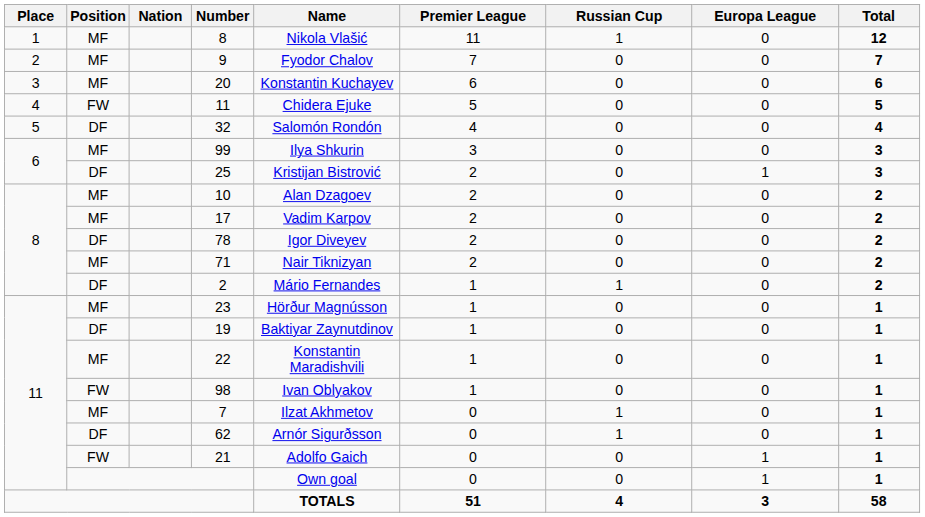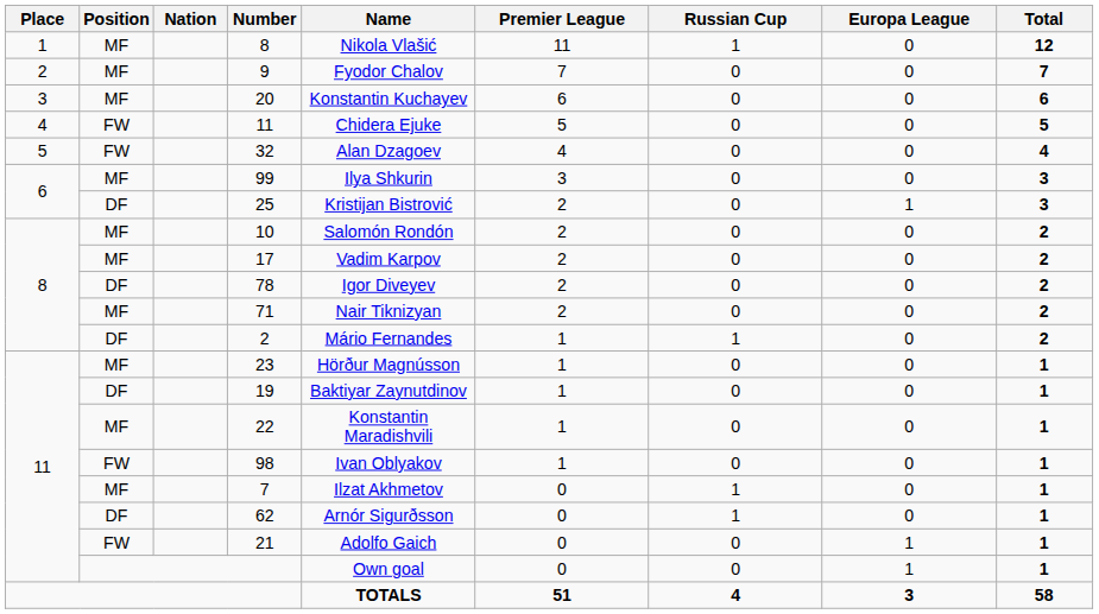 <table class="wikitable" style="font-size: 95%; text-align: center;">
 <tr>
 <th width=60>Place</th>
 <th width=60>Position</th>
 <th width=60>Nation</th>
 <th width=60>Number</th>
 <th width=150>Name</th>
 <th width=150>Premier League</th>
 <th width=150>Russian Cup</th>
 <th width=150>Europa League</th>
 <th width=80>Total</th>
 </tr>
 <tr>
 <td>1</td>
 <td>MF</td>
 <td></td>
 <td>8</td>
 <td><a href='#'>Nikola Vlašić</a></td>
 <td>11</td>
 <td>1</td>
 <td>0</td>
 <td><strong>12</strong></td>
 </tr>
 <tr>
 <td>2</td>
 <td>MF</td>
 <td></td>
 <td>9</td>
 <td><a href='#'>Fyodor Chalov</a></td>
 <td>7</td>
 <td>0</td>
 <td>0</td>
 <td><strong>7</strong></td>
 </tr>
 <tr>
 <td>3</td>
 <td>MF</td>
 <td></td>
 <td>20</td>
 <td><a href='#'>Konstantin Kuchayev</a></td>
 <td>6</td>
 <td>0</td>
 <td>0</td>
 <td><strong>6</strong></td>
 </tr>
 <tr>
 <td>4</td>
 <td>FW</td>
 <td></td>
 <td>11</td>
 <td><a href='#'>Chidera Ejuke</a></td>
 <td>5</td>
 <td>0</td>
 <td>0</td>
 <td><strong>5</strong></td>
 </tr>
 <tr>
 <td>5</td>
-<td>DF</td>
+<td>FW</td>
 <td></td>
 <td>32</td>
-<td><a href='#'>Salomón Rondón</a></td>
+<td><a href='#'>Alan Dzagoev</a></td>
 <td>4</td>
 <td>0</td>
 <td>0</td>
 <td><strong>4</strong></td>
 </tr>
 <tr>
 <td rowspan="2">6</td>
 <td>MF</td>
 <td></td>
 <td>99</td>
 <td><a href='#'>Ilya Shkurin</a></td>
 <td>3</td>
 <td>0</td>
 <td>0</td>
 <td><strong>3</strong></td>
 </tr>
 <tr>
 <td>DF</td>
 <td></td>
 <td>25</td>
 <td><a href='#'>Kristijan Bistrović</a></td>
 <td>2</td>
 <td>0</td>
 <td>1</td>
 <td><strong>3</strong></td>
 </tr>
 <tr>
 <td rowspan="5">8</td>
 <td>MF</td>
 <td></td>
 <td>10</td>
-<td><a href='#'>Alan Dzagoev</a></td>
+<td><a href='#'>Salomón Rondón</a></td>
 <td>2</td>
 <td>0</td>
 <td>0</td>
 <td><strong>2</strong></td>
 </tr>
 <tr>
 <td>MF</td>
 <td></td>
 <td>17</td>
 <td><a href='#'>Vadim Karpov</a></td>
 <td>2</td>
 <td>0</td>
 <td>0</td>
 <td><strong>2</strong></td>
 </tr>
 <tr>
 <td>DF</td>
 <td></td>
 <td>78</td>
 <td><a href='#'>Igor Diveyev</a></td>
 <td>2</td>
 <td>0</td>
 <td>0</td>
 <td><strong>2</strong></td>
 </tr>
 <tr>
 <td>MF</td>
 <td></td>
 <td>71</td>
 <td><a href='#'>Nair Tiknizyan</a></td>
 <td>2</td>
 <td>0</td>
 <td>0</td>
 <td><strong>2</strong></td>
 </tr>
 <tr>
 <td>DF</td>
 <td></td>
 <td>2</td>
 <td><a href='#'>Mário Fernandes</a></td>
 <td>1</td>
 <td>1</td>
 <td>0</td>
 <td><strong>2</strong></td>
 </tr>
 <tr>
 <td rowspan="8">11</td>
 <td>MF</td>
 <td></td>
 <td>23</td>
 <td><a href='#'>Hörður Magnússon</a></td>
 <td>1</td>
 <td>0</td>
 <td>0</td>
 <td><strong>1</strong></td>
 </tr>
 <tr>
 <td>DF</td>
 <td></td>
 <td>19</td>
 <td><a href='#'>Baktiyar Zaynutdinov</a></td>
 <td>1</td>
 <td>0</td>
 <td>0</td>
 <td><strong>1</strong></td>
 </tr>
 <tr>
 <td>MF</td>
 <td></td>
 <td>22</td>
 <td><a href='#'>Konstantin Maradishvili</a></td>
 <td>1</td>
 <td>0</td>
 <td>0</td>
 <td><strong>1</strong></td>
 </tr>
 <tr>
 <td>FW</td>
 <td></td>
 <td>98</td>
 <td><a href='#'>Ivan Oblyakov</a></td>
 <td>1</td>
 <td>0</td>
 <td>0</td>
 <td><strong>1</strong></td>
 </tr>
 <tr>
 <td>MF</td>
 <td></td>
 <td>7</td>
 <td><a href='#'>Ilzat Akhmetov</a></td>
 <td>0</td>
 <td>1</td>
 <td>0</td>
 <td><strong>1</strong></td>
 </tr>
 <tr>
 <td>DF</td>
 <td></td>
 <td>62</td>
 <td><a href='#'>Arnór Sigurðsson</a></td>
 <td>0</td>
 <td>1</td>
 <td>0</td>
 <td><strong>1</strong></td>
 </tr>
 <tr>
 <td>FW</td>
 <td></td>
 <td>21</td>
 <td><a href='#'>Adolfo Gaich</a></td>
 <td>0</td>
 <td>0</td>
 <td>1</td>
 <td><strong>1</strong></td>
 </tr>
 <tr>
 <td colspan="3"></td>
 <td><a href='#'>Own goal</a></td>
 <td>0</td>
 <td>0</td>
 <td>1</td>
 <td><strong>1</strong></td>
 </tr>
 <tr>
 <td colspan="4"></td>
 <td><strong>TOTALS</strong></td>
 <td><strong>51</strong></td>
 <td><strong>4</strong></td>
 <td><strong>3</strong></td>
 <td><strong>58</strong></td>
 </tr>
 </table>
